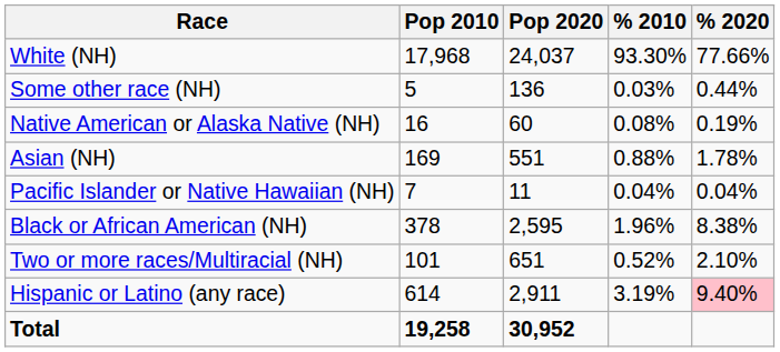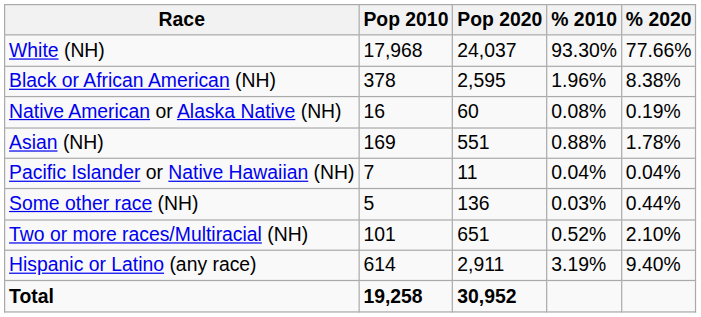 <table class="wikitable">
 <tr>
 <th>Race</th>
 <th>Pop 2010</th>
 <th>Pop 2020</th>
 <th>% 2010</th>
 <th>% 2020</th>
 </tr>
 <tr>
 <td><a href='#'>White</a> (NH)</td>
 <td>17,968</td>
 <td>24,037</td>
 <td>93.30%</td>
 <td>77.66%</td>
 </tr>
 <tr>
-<td><a href='#'>Some other race</a> (NH)</td>
-<td>5</td>
-<td>136</td>
-<td>0.03%</td>
-<td>0.44%</td>
+<td><a href='#'>Black or African American</a> (NH)</td>
+<td>378</td>
+<td>2,595</td>
+<td>1.96%</td>
+<td>8.38%</td>
 </tr>
 <tr>
 <td><a href='#'>Native American</a> or <a href='#'>Alaska Native</a> (NH)</td>
 <td>16</td>
 <td>60</td>
 <td>0.08%</td>
 <td>0.19%</td>
 </tr>
 <tr>
 <td><a href='#'>Asian</a> (NH)</td>
 <td>169</td>
 <td>551</td>
 <td>0.88%</td>
 <td>1.78%</td>
 </tr>
 <tr>
 <td><a href='#'>Pacific Islander</a> or <a href='#'>Native Hawaiian</a> (NH)</td>
 <td>7</td>
 <td>11</td>
 <td>0.04%</td>
 <td>0.04%</td>
 </tr>
 <tr>
-<td><a href='#'>Black or African American</a> (NH)</td>
-<td>378</td>
-<td>2,595</td>
-<td>1.96%</td>
-<td>8.38%</td>
+<td><a href='#'>Some other race</a> (NH)</td>
+<td>5</td>
+<td>136</td>
+<td>0.03%</td>
+<td>0.44%</td>
 </tr>
 <tr>
 <td><a href='#'>Two or more races/Multiracial</a> (NH)</td>
 <td>101</td>
 <td>651</td>
 <td>0.52%</td>
 <td>2.10%</td>
 </tr>
 <tr>
 <td><a href='#'>Hispanic or Latino</a> (any race)</td>
 <td>614</td>
 <td>2,911</td>
 <td>3.19%</td>
-<td style="background: pink;">9.40%</td>
+<td>9.40%</td>
 </tr>
 <tr>
 <td><strong>Total</strong></td>
 <td><strong>19,258</strong></td>
 <td><strong>30,952</strong></td>
 <td></td>
 </tr>
 </table>
